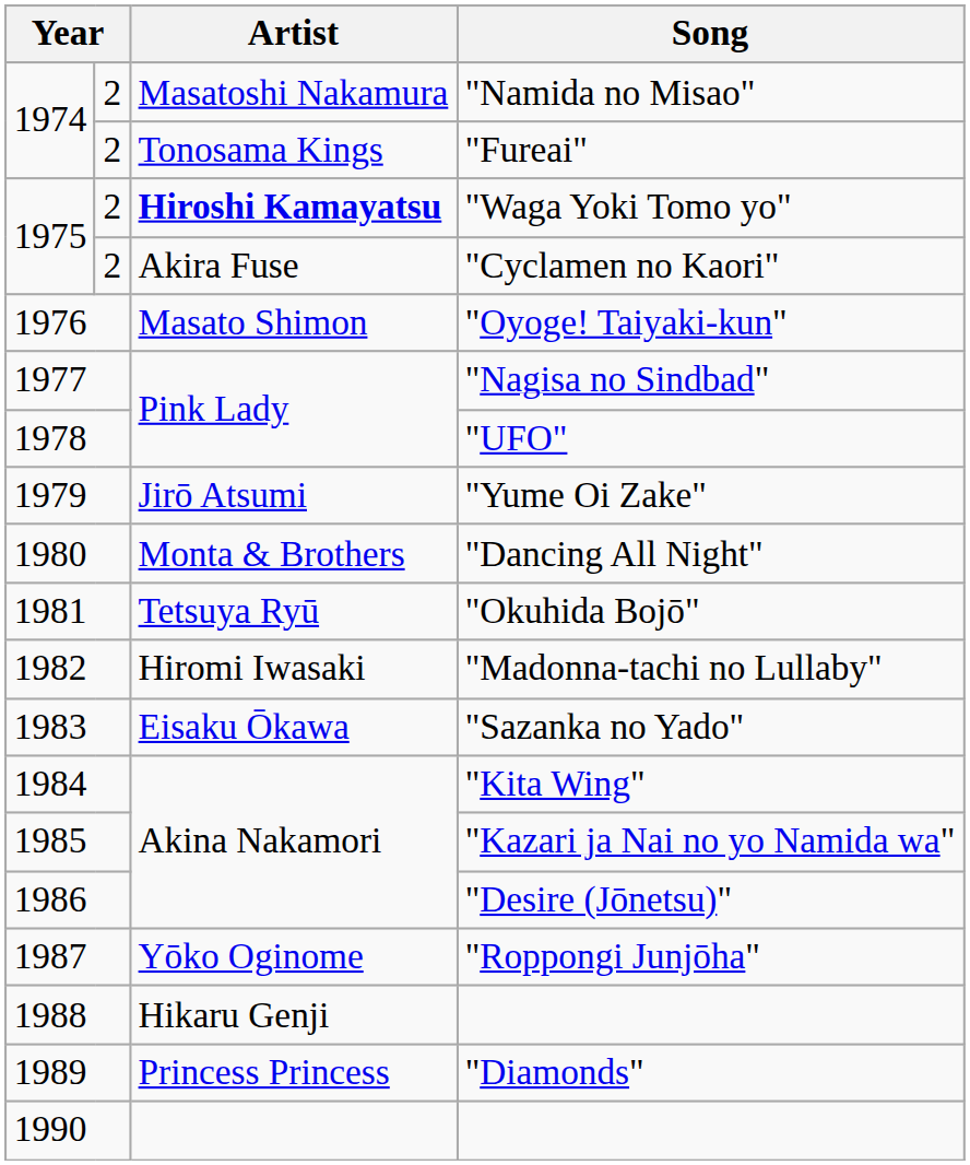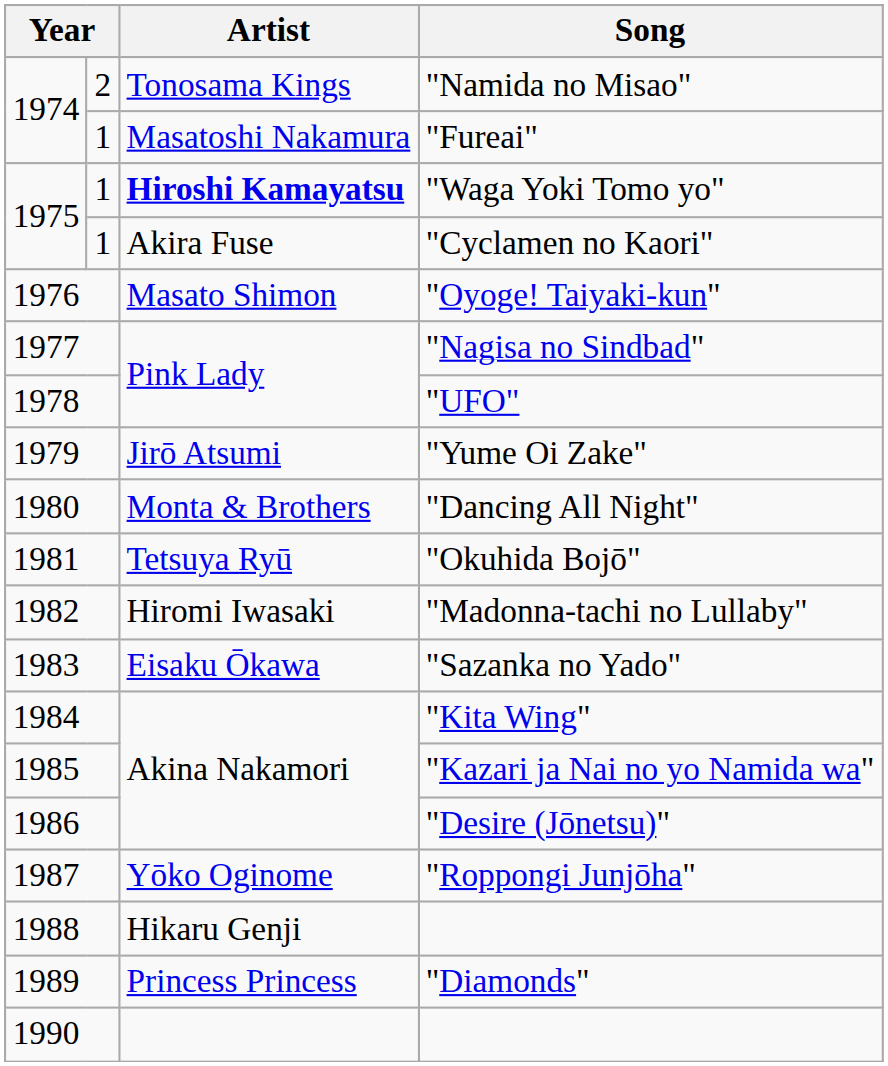 <table class="wikitable">
 <tr>
 <th colspan="2">Year</th>
 <th>Artist</th>
 <th>Song</th>
 </tr>
 <tr>
 <td rowspan="2">1974</td>
 <td>2</td>
-<td><a href='#'>Masatoshi Nakamura</a></td>
+<td><a href='#'>Tonosama Kings</a></td>
 <td>"Namida no Misao"</td>
 </tr>
 <tr>
-<td>2</td>
-<td><a href='#'>Tonosama Kings</a></td>
+<td>1</td>
+<td><a href='#'>Masatoshi Nakamura</a></td>
 <td>"Fureai"</td>
 </tr>
 <tr>
 <td rowspan="2">1975</td>
-<td>2</td>
+<td>1</td>
 <td><strong><a href='#'>Hiroshi Kamayatsu</a></strong></td>
 <td>"Waga Yoki Tomo yo"</td>
 </tr>
 <tr>
-<td>2</td>
+<td>1</td>
 <td>Akira Fuse</td>
 <td>"Cyclamen no Kaori"</td>
 </tr>
 <tr>
 <td colspan="2">1976</td>
 <td><a href='#'>Masato Shimon</a></td>
 <td>"<a href='#'>Oyoge! Taiyaki-kun</a>"</td>
 </tr>
 <tr>
 <td colspan="2">1977</td>
 <td rowspan="2"><a href='#'>Pink Lady</a></td>
 <td>"<a href='#'>Nagisa no Sindbad</a>"</td>
 </tr>
 <tr>
 <td colspan="2">1978</td>
 <td>"<a href='#'>UFO"</a></td>
 </tr>
 <tr>
 <td colspan="2">1979</td>
 <td><a href='#'>Jirō Atsumi</a></td>
 <td>"Yume Oi Zake"</td>
 </tr>
 <tr>
 <td colspan="2">1980</td>
 <td><a href='#'>Monta & Brothers</a></td>
 <td>"Dancing All Night"</td>
 </tr>
 <tr>
 <td colspan="2">1981</td>
 <td><a href='#'>Tetsuya Ryū</a></td>
 <td>"Okuhida Bojō"</td>
 </tr>
 <tr>
 <td colspan="2">1982</td>
 <td>Hiromi Iwasaki</td>
 <td>"Madonna-tachi no Lullaby"</td>
 </tr>
 <tr>
 <td colspan="2">1983</td>
 <td><a href='#'>Eisaku Ōkawa</a></td>
 <td>"Sazanka no Yado"</td>
 </tr>
 <tr>
 <td colspan="2">1984</td>
 <td rowspan="3">Akina Nakamori</td>
 <td>"<a href='#'>Kita Wing</a>"</td>
 </tr>
 <tr>
 <td colspan="2">1985</td>
 <td>"<a href='#'>Kazari ja Nai no yo Namida wa</a>"</td>
 </tr>
 <tr>
 <td colspan="2">1986</td>
 <td>"<a href='#'>Desire (Jōnetsu)</a>"</td>
 </tr>
 <tr>
 <td colspan="2">1987</td>
 <td><a href='#'>Yōko Oginome</a></td>
 <td>"<a href='#'>Roppongi Junjōha</a>"</td>
 </tr>
 <tr>
 <td colspan="2">1988</td>
 <td>Hikaru Genji</td>
 <td></td>
 </tr>
 <tr>
 <td colspan="2">1989</td>
 <td><a href='#'>Princess Princess</a></td>
 <td>"<a href='#'>Diamonds</a>"</td>
 </tr>
 <tr>
 <td colspan="2">1990</td>
 <td></td>
 <td></td>
 </tr>
 </table>
